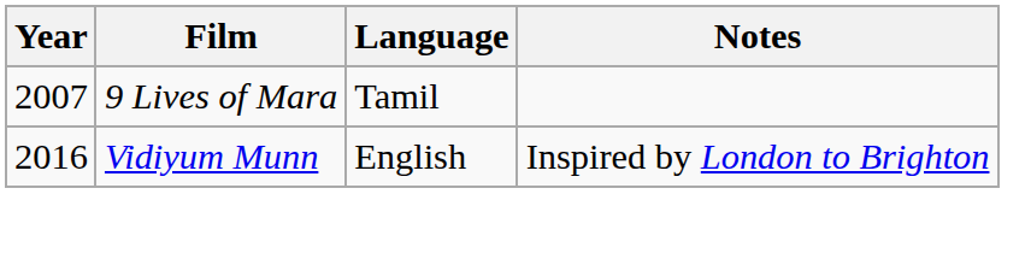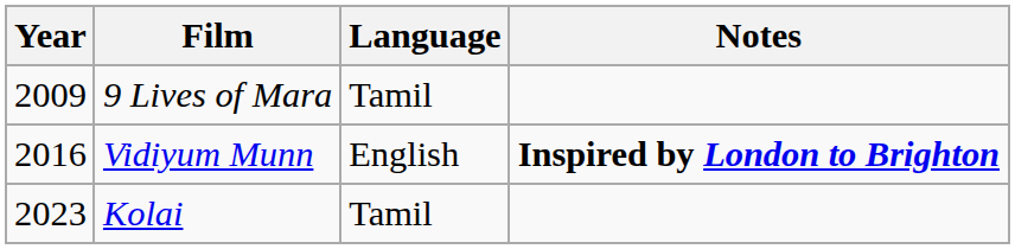 <table class="wikitable" style="font-size:95%;">
 <tr>
 <th>Year</th>
 <th>Film</th>
 <th>Language</th>
 <th>Notes</th>
 </tr>
 <tr>
-<td>2007</td>
+<td>2009</td>
 <td><em>9 Lives of Mara</em></td>
 <td>Tamil</td>
 <td></td>
 </tr>
 <tr>
 <td>2016</td>
 <td><em><a href='#'>Vidiyum Munn</a></em></td>
 <td>English</td>
-<td>Inspired by <em><a href='#'>London to Brighton</a></em></td>
+<td><strong>Inspired by <em><a href='#'>London to Brighton</a></em></strong></td>
+</tr>
+<tr>
+<td>2023</td>
+<td><em><a href='#'>Kolai</a></em></td>
+<td>Tamil</td>
+<td></td>
 </tr>
 <tr>
 </tr>
 </table>
